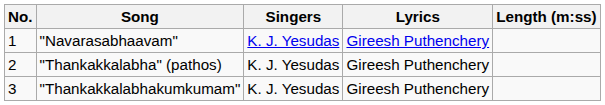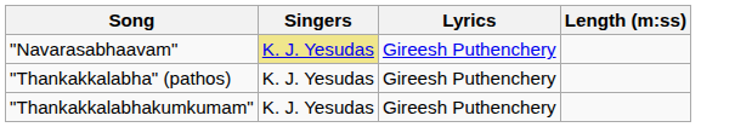 <table class="wikitable" style="font-size:95%;">
 <tr>
-<th>No.</th>
 <th>Song</th>
 <th>Singers</th>
 <th>Lyrics</th>
 <th>Length (m:ss)</th>
 </tr>
 <tr>
-<td>1</td>
 <td>"Navarasabhaavam"</td>
-<td><a href='#'>K. J. Yesudas</a></td>
+<td style="background: khaki;"><a href='#'>K. J. Yesudas</a></td>
 <td><a href='#'>Gireesh Puthenchery</a></td>
 <td></td>
 </tr>
 <tr>
-<td>2</td>
 <td>"Thankakkalabha" (pathos)</td>
 <td>K. J. Yesudas</td>
 <td>Gireesh Puthenchery</td>
 <td></td>
 </tr>
 <tr>
-<td>3</td>
 <td>"Thankakkalabhakumkumam"</td>
 <td>K. J. Yesudas</td>
 <td>Gireesh Puthenchery</td>
 <td></td>
 </tr>
 </table>
